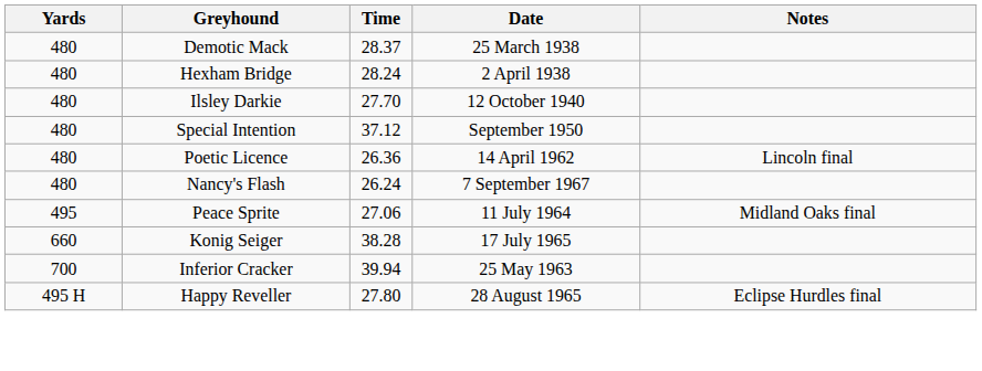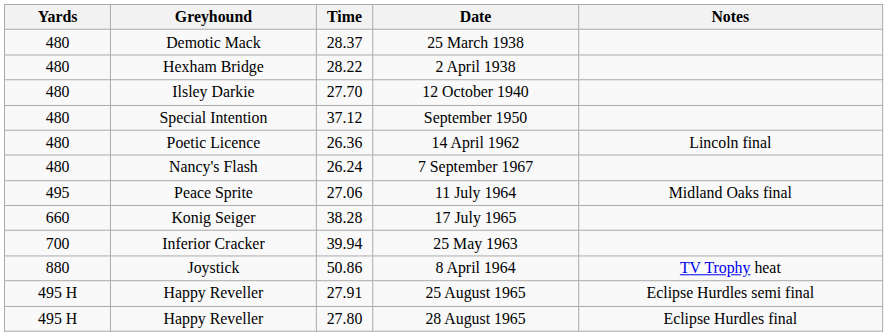 <table class="wikitable" style="font-size: 100%">
 <tr>
 <th width=100>Yards</th>
 <th width=200>Greyhound</th>
 <th width=50>Time</th>
 <th width=200>Date</th>
 <th width=300>Notes</th>
 </tr>
 <tr align=center>
 <td>480</td>
 <td>Demotic Mack</td>
 <td>28.37</td>
 <td>25 March 1938</td>
 <td></td>
 </tr>
 <tr align=center>
 <td>480</td>
 <td>Hexham Bridge</td>
-<td>28.24</td>
+<td>28.22</td>
 <td>2 April 1938</td>
 <td></td>
 </tr>
 <tr align=center>
 <td>480</td>
 <td>Ilsley Darkie</td>
 <td>27.70</td>
 <td>12 October 1940</td>
 <td></td>
 </tr>
 <tr align=center>
 <td>480</td>
 <td>Special Intention</td>
 <td>37.12</td>
 <td>September 1950</td>
 <td></td>
 </tr>
 <tr align=center>
 <td>480</td>
 <td>Poetic Licence</td>
 <td>26.36</td>
 <td>14 April 1962</td>
 <td>Lincoln final</td>
 </tr>
 <tr align=center>
 <td>480</td>
 <td>Nancy's Flash</td>
 <td>26.24</td>
 <td>7 September 1967</td>
 <td></td>
 </tr>
 <tr align=center>
 <td>495</td>
 <td>Peace Sprite</td>
 <td>27.06</td>
 <td>11 July 1964</td>
 <td>Midland Oaks final</td>
 </tr>
 <tr align=center>
 <td>660</td>
 <td>Konig Seiger</td>
 <td>38.28</td>
 <td>17 July 1965</td>
 <td></td>
 </tr>
 <tr align=center>
 <td>700</td>
 <td>Inferior Cracker</td>
 <td>39.94</td>
 <td>25 May 1963</td>
 <td></td>
 </tr>
 <tr align=center>
+<td>880</td>
+<td>Joystick</td>
+<td>50.86</td>
+<td>8 April 1964</td>
+<td><a href='#'>TV Trophy</a> heat</td>
+</tr>
+<tr align=center>
+<td>495 H</td>
+<td>Happy Reveller</td>
+<td>27.91</td>
+<td>25 August 1965</td>
+<td>Eclipse Hurdles semi final</td>
+</tr>
+<tr align=center>
 <td>495 H</td>
 <td>Happy Reveller</td>
 <td>27.80</td>
 <td>28 August 1965</td>
 <td>Eclipse Hurdles final</td>
 </tr>
 </table>
